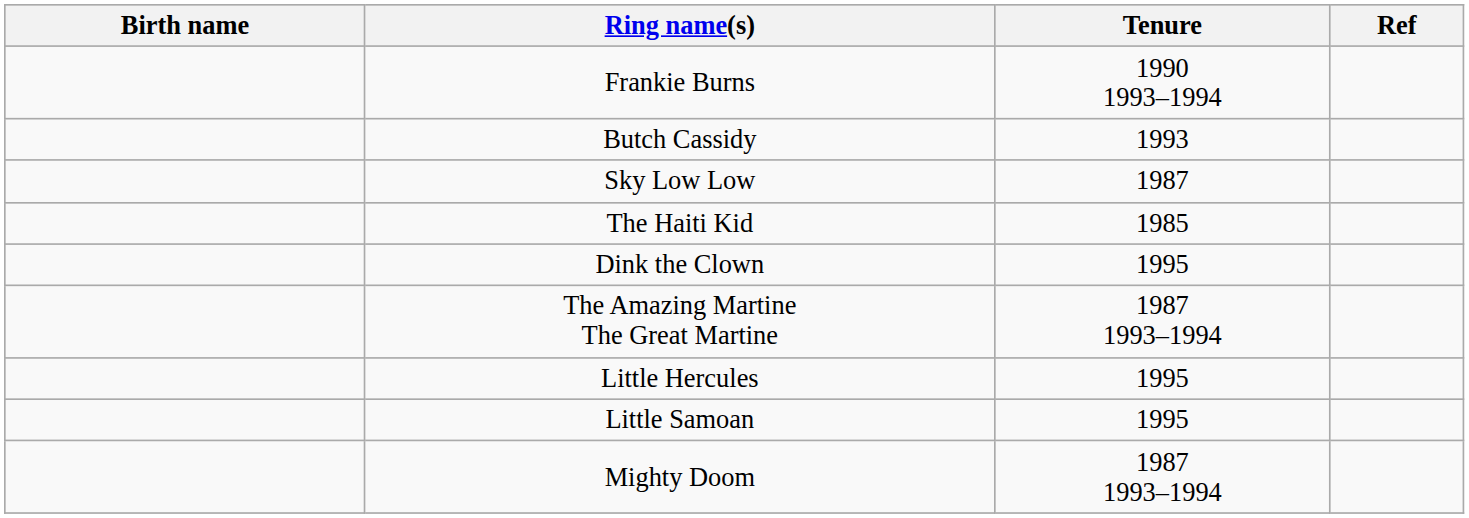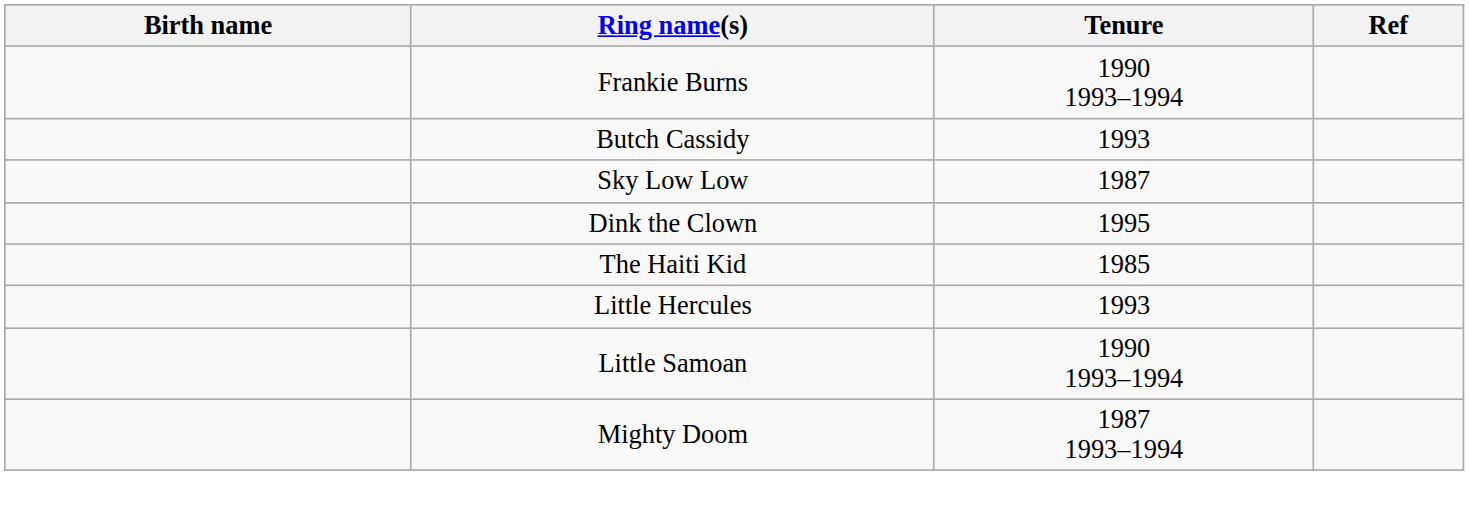 <table class="sortable wikitable" style="text-align:center; width:70%;">
 <tr>
 <th>Birth name</th>
 <th><a href='#'>Ring name</a>(s)</th>
 <th>Tenure</th>
 <th>Ref</th>
 </tr>
 <tr>
 <td></td>
 <td>Frankie Burns</td>
 <td sort>1990<br>1993–1994</td>
 <td></td>
 </tr>
 <tr>
 <td></td>
 <td>Butch Cassidy</td>
 <td sort>1993</td>
 <td></td>
 </tr>
 <tr>
 <td></td>
 <td>Sky Low Low</td>
 <td sort>1987</td>
 <td></td>
 </tr>
 <tr>
 <td></td>
+<td>Dink the Clown</td>
+<td sort>1995</td>
+<td></td>
+</tr>
+<tr>
+<td></td>
 <td>The Haiti Kid</td>
 <td sort>1985</td>
 <td></td>
 </tr>
 <tr>
 <td></td>
-<td>Dink the Clown</td>
-<td sort>1995</td>
-<td></td>
-</tr>
-<tr>
-<td></td>
-<td>The Amazing Martine<br>The Great Martine</td>
-<td sort>1987<br>1993–1994</td>
-<td></td>
-</tr>
-<tr>
-<td></td>
 <td>Little Hercules</td>
-<td sort>1995</td>
+<td sort>1993</td>
 <td></td>
 </tr>
 <tr>
 <td></td>
 <td>Little Samoan</td>
-<td sort>1995</td>
+<td sort>1990<br>1993–1994</td>
 <td></td>
 </tr>
 <tr>
 <td></td>
 <td>Mighty Doom</td>
 <td sort>1987<br>1993–1994</td>
 <td></td>
 </tr>
 </table>
